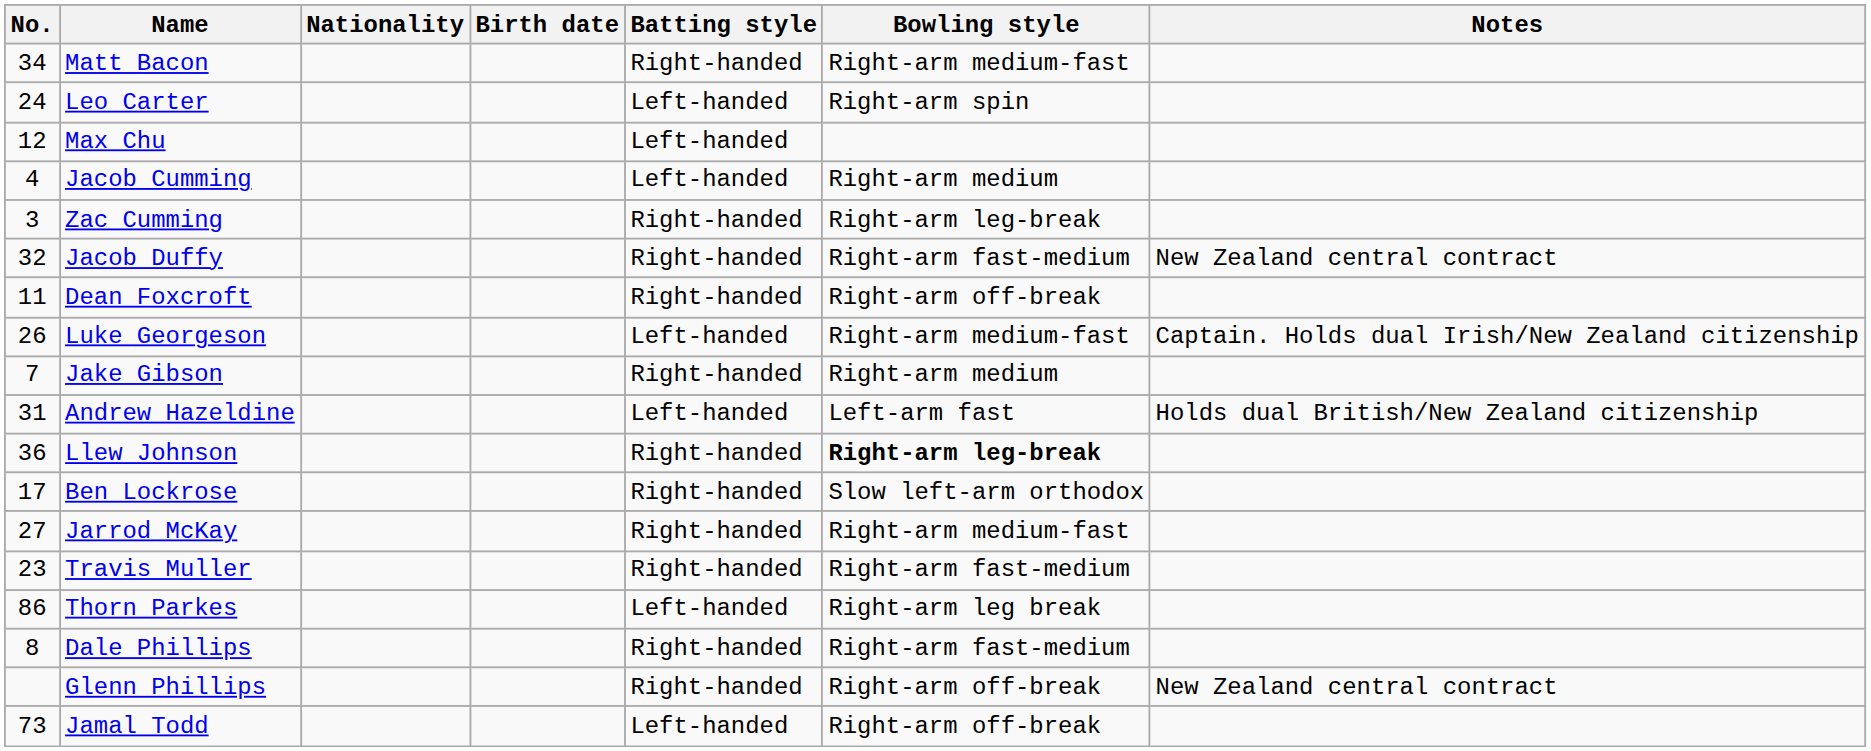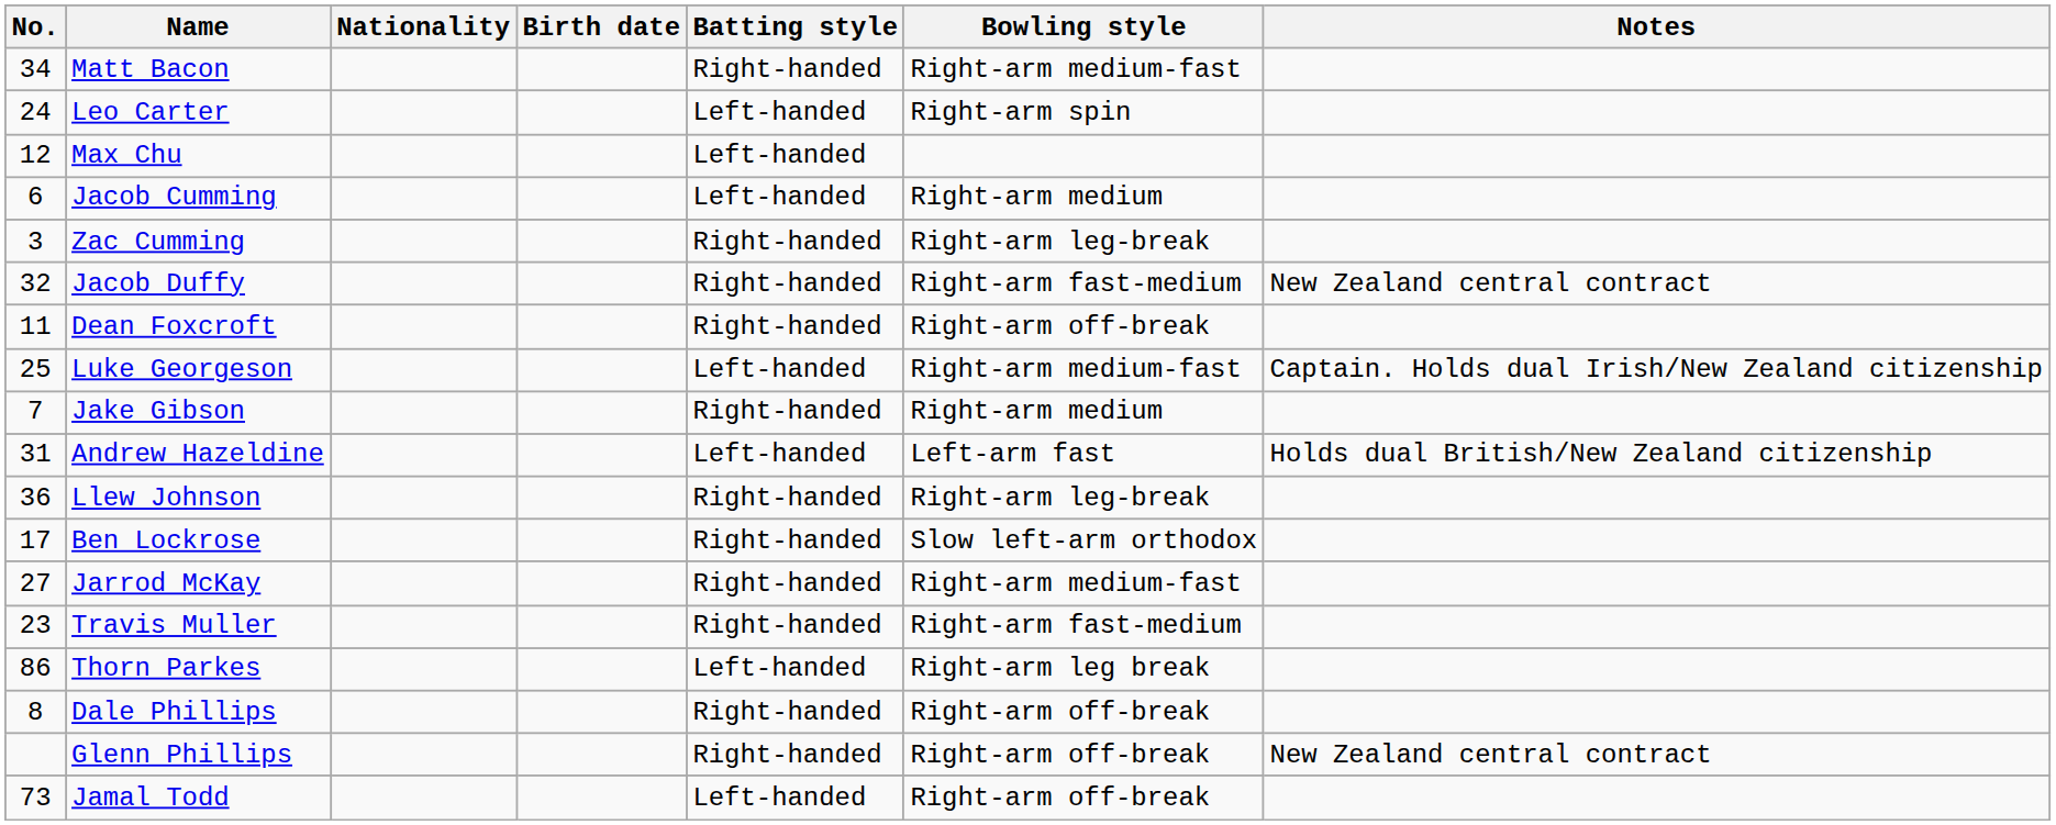 <table class="wikitable">
 <tr>
 <th>No.</th>
 <th>Name</th>
 <th>Nationality</th>
 <th>Birth date</th>
 <th>Batting style</th>
 <th>Bowling style</th>
 <th>Notes</th>
 </tr>
 <tr>
 <td style="text-align:center">34</td>
 <td><a href='#'>Matt Bacon</a></td>
 <td></td>
 <td></td>
 <td>Right-handed</td>
 <td>Right-arm medium-fast</td>
 <td></td>
 </tr>
 <tr>
 <td style="text-align:center">24</td>
 <td><a href='#'>Leo Carter</a></td>
 <td></td>
 <td></td>
 <td>Left-handed</td>
 <td>Right-arm spin</td>
 <td></td>
 </tr>
 <tr>
 <td style="text-align:center">12</td>
 <td><a href='#'>Max Chu</a></td>
 <td></td>
 <td></td>
 <td>Left-handed</td>
 <td></td>
 <td></td>
 </tr>
 <tr>
-<td style="text-align:center">4</td>
+<td style="text-align:center">6</td>
 <td><a href='#'>Jacob Cumming</a></td>
 <td></td>
 <td></td>
 <td>Left-handed</td>
 <td>Right-arm medium</td>
 <td></td>
 </tr>
 <tr>
 <td style="text-align:center">3</td>
 <td><a href='#'>Zac Cumming</a></td>
 <td></td>
 <td></td>
 <td>Right-handed</td>
 <td>Right-arm leg-break</td>
 <td></td>
 </tr>
 <tr>
 <td style="text-align:center">32</td>
 <td><a href='#'>Jacob Duffy</a></td>
 <td></td>
 <td></td>
 <td>Right-handed</td>
 <td>Right-arm fast-medium</td>
 <td>New Zealand central contract</td>
 </tr>
 <tr>
 <td style="text-align:center">11</td>
 <td><a href='#'>Dean Foxcroft</a></td>
 <td></td>
 <td></td>
 <td>Right-handed</td>
 <td>Right-arm off-break</td>
 <td></td>
 </tr>
 <tr>
-<td style="text-align:center">26</td>
+<td style="text-align:center">25</td>
 <td><a href='#'>Luke Georgeson</a></td>
 <td></td>
 <td></td>
 <td>Left-handed</td>
 <td>Right-arm medium-fast</td>
 <td>Captain. Holds dual Irish/New Zealand citizenship</td>
 </tr>
 <tr>
 <td style="text-align:center">7</td>
 <td><a href='#'>Jake Gibson</a></td>
 <td></td>
 <td></td>
 <td>Right-handed</td>
 <td>Right-arm medium</td>
 <td></td>
 </tr>
 <tr>
 <td style="text-align:center">31</td>
 <td><a href='#'>Andrew Hazeldine</a></td>
 <td></td>
 <td></td>
 <td>Left-handed</td>
 <td>Left-arm fast</td>
 <td>Holds dual British/New Zealand citizenship</td>
 </tr>
 <tr>
 <td style="text-align:center">36</td>
 <td><a href='#'>Llew Johnson</a></td>
 <td></td>
 <td></td>
 <td>Right-handed</td>
-<td><strong>Right-arm leg-break</strong></td>
+<td>Right-arm leg-break</td>
 <td></td>
 </tr>
 <tr>
 <td style="text-align:center">17</td>
 <td><a href='#'>Ben Lockrose</a></td>
 <td></td>
 <td></td>
 <td>Right-handed</td>
 <td>Slow left-arm orthodox</td>
 <td></td>
 </tr>
 <tr>
 <td style="text-align:center">27</td>
 <td><a href='#'>Jarrod McKay</a></td>
 <td></td>
 <td></td>
 <td>Right-handed</td>
 <td>Right-arm medium-fast</td>
 <td></td>
 </tr>
 <tr>
 <td style="text-align:center">23</td>
 <td><a href='#'>Travis Muller</a></td>
 <td></td>
 <td></td>
 <td>Right-handed</td>
 <td>Right-arm fast-medium</td>
 <td></td>
 </tr>
 <tr>
 <td style="text-align:center">86</td>
 <td><a href='#'>Thorn Parkes</a></td>
 <td></td>
 <td></td>
 <td>Left-handed</td>
 <td>Right-arm leg break</td>
 <td></td>
 </tr>
 <tr>
 <td style="text-align:center">8</td>
 <td><a href='#'>Dale Phillips</a></td>
 <td></td>
 <td></td>
 <td>Right-handed</td>
-<td>Right-arm fast-medium</td>
+<td>Right-arm off-break</td>
 <td></td>
 </tr>
 <tr>
 <td style="text-align:center"></td>
 <td><a href='#'>Glenn Phillips</a></td>
 <td></td>
 <td></td>
 <td>Right-handed</td>
 <td>Right-arm off-break</td>
 <td>New Zealand central contract</td>
 </tr>
 <tr>
 <td style="text-align:center">73</td>
 <td><a href='#'>Jamal Todd</a></td>
 <td></td>
 <td></td>
 <td>Left-handed</td>
 <td>Right-arm off-break</td>
 <td></td>
 </tr>
 </table>
